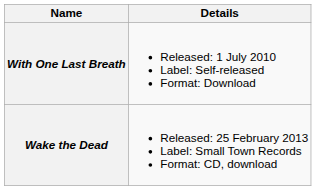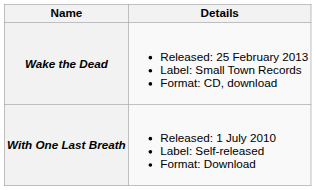 <table class="wikitable">
 <tr>
 <th>Name</th>
 <th>Details</th>
 </tr>
 <tr>
+<th><em>Wake the Dead</em></th>
+<td><br><ul><li>Released: 25 February 2013</li><li>Label: Small Town Records</li><li>Format: CD, download</li></ul></td>
+</tr>
+<tr>
 <th><em>With One Last Breath</em></th>
 <td><br><ul><li>Released: 1 July 2010</li><li>Label: Self-released</li><li>Format: Download</li></ul></td>
 </tr>
-<tr>
-<th><em>Wake the Dead</em></th>
-<td><br><ul><li>Released: 25 February 2013</li><li>Label: Small Town Records</li><li>Format: CD, download</li></ul></td>
-</tr>
 </table>
